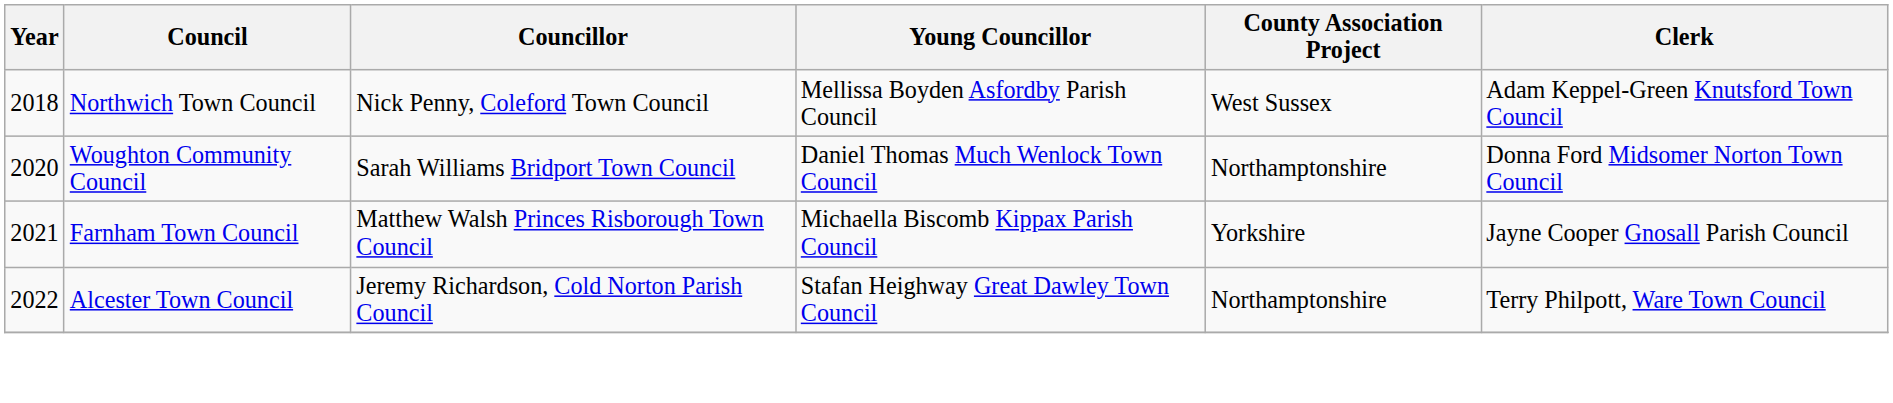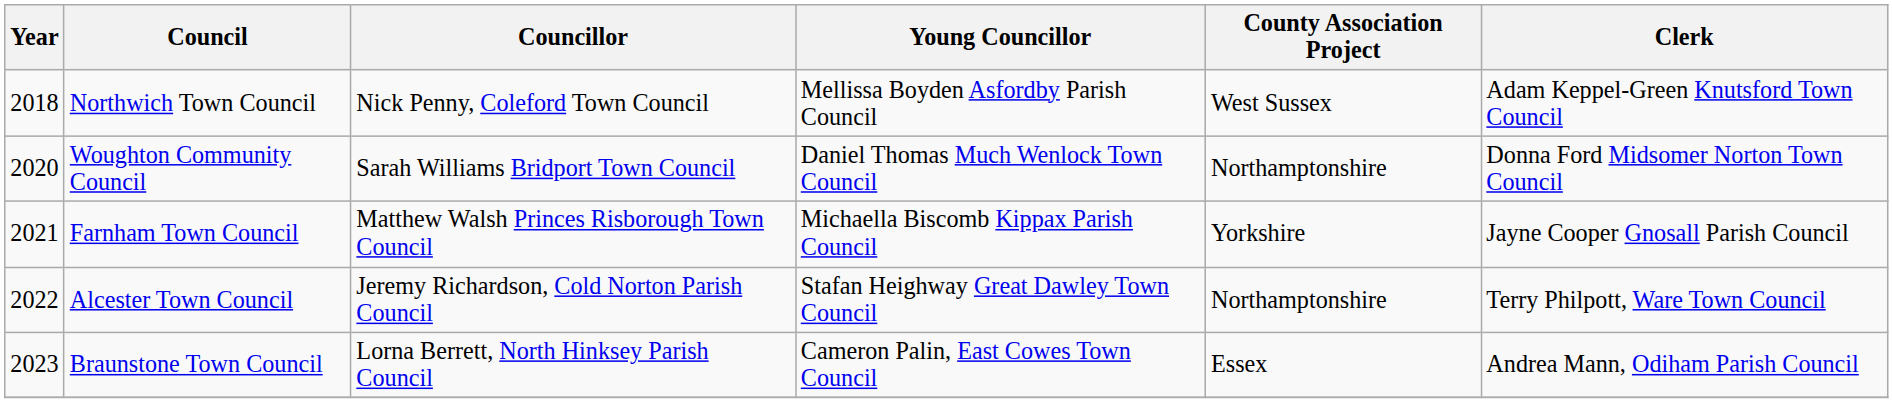 <table class="wikitable">
 <tr>
 <th>Year</th>
 <th>Council</th>
 <th>Councillor</th>
 <th>Young Councillor</th>
 <th>County Association Project</th>
 <th>Clerk</th>
 </tr>
 <tr>
 <td>2018</td>
 <td><a href='#'>Northwich</a> Town Council</td>
 <td>Nick Penny, <a href='#'>Coleford</a> Town Council</td>
 <td>Mellissa Boyden <a href='#'>Asfordby</a> Parish Council</td>
 <td>West Sussex</td>
 <td>Adam Keppel-Green <a href='#'>Knutsford Town Council</a></td>
 </tr>
 <tr>
 <td>2020</td>
 <td><a href='#'>Woughton Community Council</a></td>
 <td>Sarah Williams <a href='#'>Bridport Town Council</a></td>
 <td>Daniel Thomas <a href='#'>Much Wenlock Town Council</a></td>
 <td>Northamptonshire</td>
 <td>Donna Ford <a href='#'>Midsomer Norton Town Council</a></td>
 </tr>
 <tr>
 <td>2021</td>
 <td><a href='#'>Farnham Town Council</a></td>
 <td>Matthew Walsh <a href='#'>Princes Risborough Town Council</a></td>
 <td>Michaella Biscomb <a href='#'>Kippax Parish Council</a></td>
 <td>Yorkshire</td>
 <td>Jayne Cooper <a href='#'>Gnosall</a> Parish Council</td>
 </tr>
 <tr>
 <td>2022</td>
 <td><a href='#'>Alcester Town Council</a></td>
 <td>Jeremy Richardson, <a href='#'>Cold Norton Parish Council</a></td>
 <td>Stafan Heighway <a href='#'>Great Dawley Town Council</a></td>
 <td>Northamptonshire</td>
 <td>Terry Philpott, <a href='#'>Ware Town Council</a></td>
 </tr>
 <tr>
+<td>2023</td>
+<td><a href='#'>Braunstone Town Council</a></td>
+<td>Lorna Berrett, <a href='#'>North Hinksey Parish Council</a></td>
+<td>Cameron Palin, <a href='#'>East Cowes Town Council</a></td>
+<td>Essex</td>
+<td>Andrea Mann, <a href='#'>Odiham Parish Council</a></td>
+</tr>
+<tr>
 </tr>
 </table>
